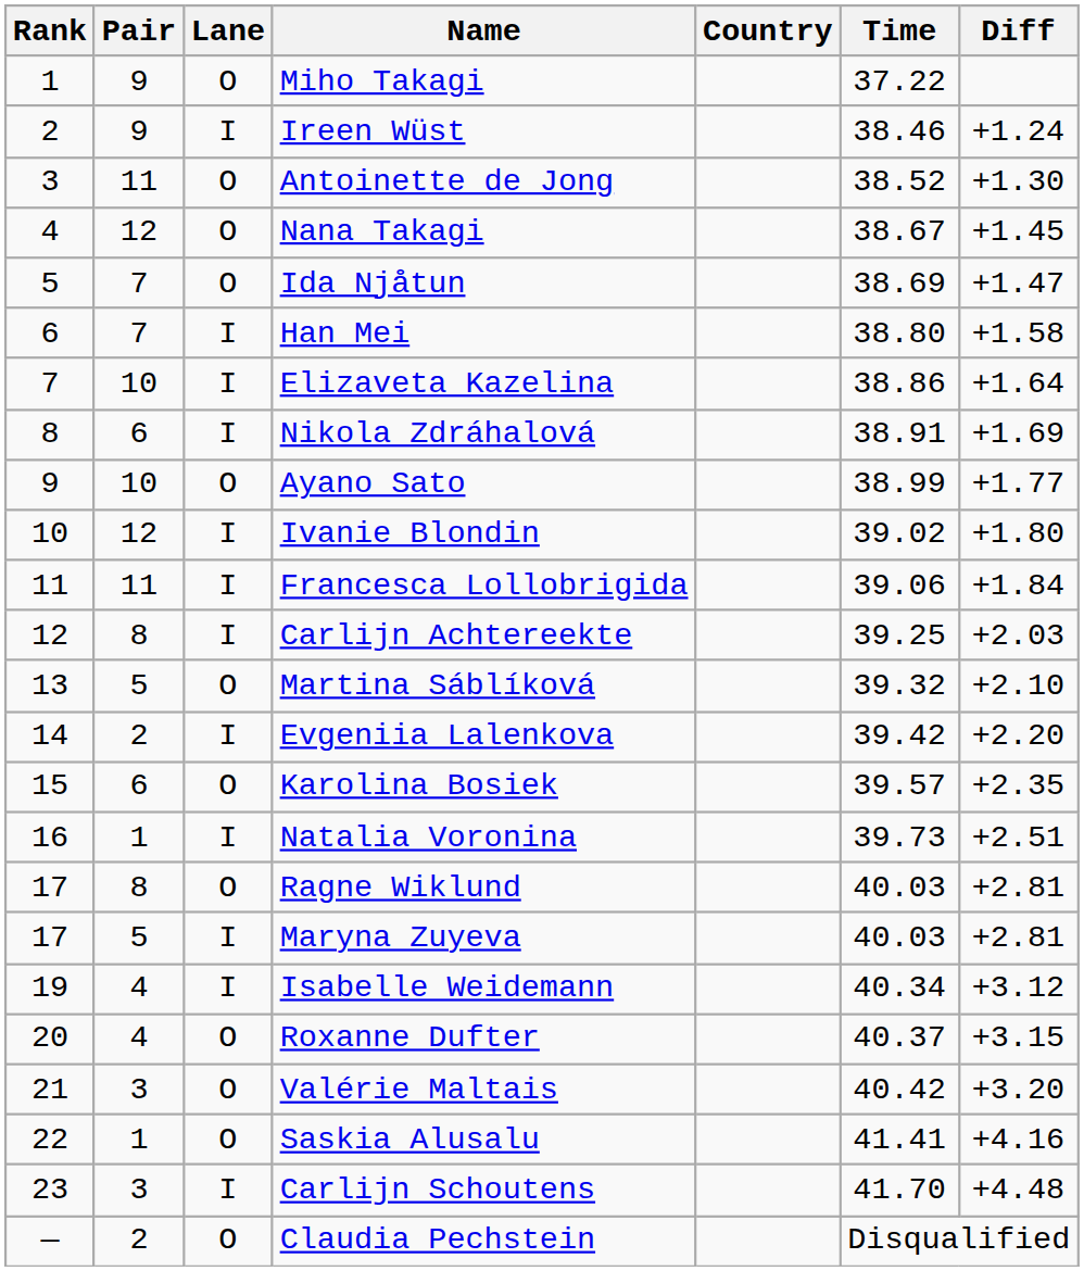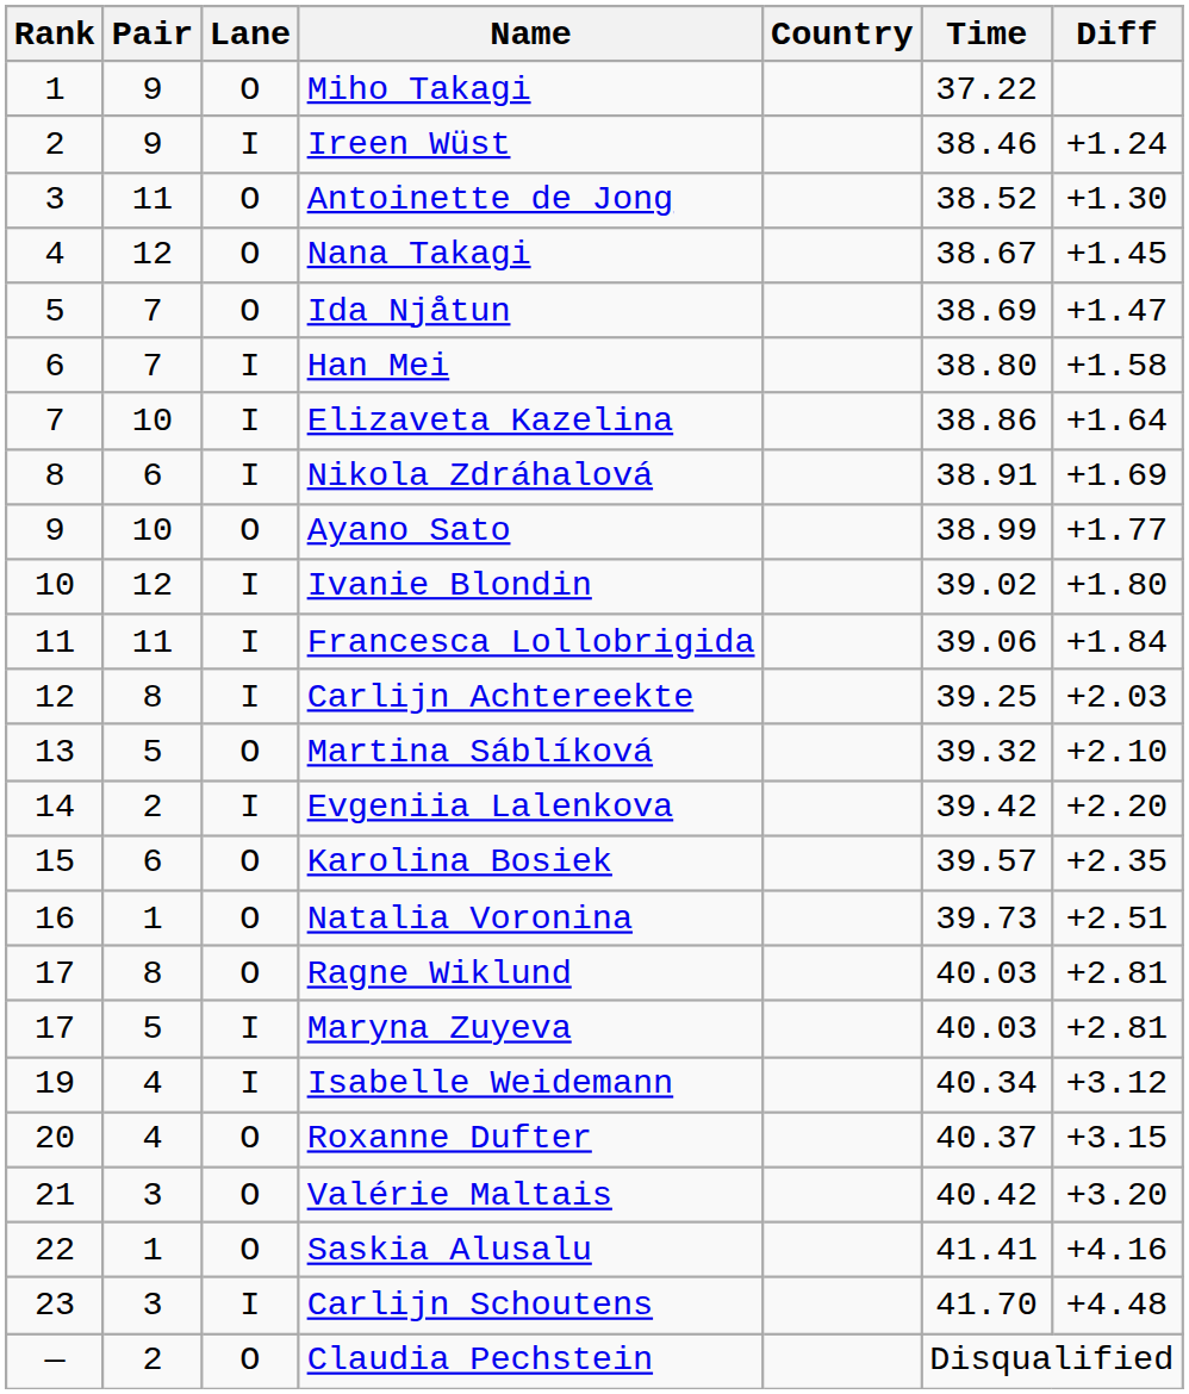 <table class="wikitable sortable" style="text-align:center">
 <tr>
 <th>Rank</th>
 <th>Pair</th>
 <th>Lane</th>
 <th>Name</th>
 <th>Country</th>
 <th>Time</th>
 <th>Diff</th>
 </tr>
 <tr>
 <td>1</td>
 <td>9</td>
 <td>O</td>
 <td align=left><a href='#'>Miho Takagi</a></td>
 <td align=left></td>
 <td>37.22</td>
 <td></td>
 </tr>
 <tr>
 <td>2</td>
 <td>9</td>
 <td>I</td>
 <td align=left><a href='#'>Ireen Wüst</a></td>
 <td align=left></td>
 <td>38.46</td>
 <td>+1.24</td>
 </tr>
 <tr>
 <td>3</td>
 <td>11</td>
 <td>O</td>
 <td align=left><a href='#'>Antoinette de Jong</a></td>
 <td align=left></td>
 <td>38.52</td>
 <td>+1.30</td>
 </tr>
 <tr>
 <td>4</td>
 <td>12</td>
 <td>O</td>
 <td align=left><a href='#'>Nana Takagi</a></td>
 <td align=left></td>
 <td>38.67</td>
 <td>+1.45</td>
 </tr>
 <tr>
 <td>5</td>
 <td>7</td>
 <td>O</td>
 <td align=left><a href='#'>Ida Njåtun</a></td>
 <td align=left></td>
 <td>38.69</td>
 <td>+1.47</td>
 </tr>
 <tr>
 <td>6</td>
 <td>7</td>
 <td>I</td>
 <td align=left><a href='#'>Han Mei</a></td>
 <td align=left></td>
 <td>38.80</td>
 <td>+1.58</td>
 </tr>
 <tr>
 <td>7</td>
 <td>10</td>
 <td>I</td>
 <td align=left><a href='#'>Elizaveta Kazelina</a></td>
 <td align=left></td>
 <td>38.86</td>
 <td>+1.64</td>
 </tr>
 <tr>
 <td>8</td>
 <td>6</td>
 <td>I</td>
 <td align=left><a href='#'>Nikola Zdráhalová</a></td>
 <td align=left></td>
 <td>38.91</td>
 <td>+1.69</td>
 </tr>
 <tr>
 <td>9</td>
 <td>10</td>
 <td>O</td>
 <td align=left><a href='#'>Ayano Sato</a></td>
 <td align=left></td>
 <td>38.99</td>
 <td>+1.77</td>
 </tr>
 <tr>
 <td>10</td>
 <td>12</td>
 <td>I</td>
 <td align=left><a href='#'>Ivanie Blondin</a></td>
 <td align=left></td>
 <td>39.02</td>
 <td>+1.80</td>
 </tr>
 <tr>
 <td>11</td>
 <td>11</td>
 <td>I</td>
 <td align=left><a href='#'>Francesca Lollobrigida</a></td>
 <td align=left></td>
 <td>39.06</td>
 <td>+1.84</td>
 </tr>
 <tr>
 <td>12</td>
 <td>8</td>
 <td>I</td>
 <td align=left><a href='#'>Carlijn Achtereekte</a></td>
 <td align=left></td>
 <td>39.25</td>
 <td>+2.03</td>
 </tr>
 <tr>
 <td>13</td>
 <td>5</td>
 <td>O</td>
 <td align=left><a href='#'>Martina Sáblíková</a></td>
 <td align=left></td>
 <td>39.32</td>
 <td>+2.10</td>
 </tr>
 <tr>
 <td>14</td>
 <td>2</td>
 <td>I</td>
 <td align=left><a href='#'>Evgeniia Lalenkova</a></td>
 <td align=left></td>
 <td>39.42</td>
 <td>+2.20</td>
 </tr>
 <tr>
 <td>15</td>
 <td>6</td>
 <td>O</td>
 <td align=left><a href='#'>Karolina Bosiek</a></td>
 <td align=left></td>
 <td>39.57</td>
 <td>+2.35</td>
 </tr>
 <tr>
 <td>16</td>
 <td>1</td>
-<td>I</td>
+<td>O</td>
 <td align=left><a href='#'>Natalia Voronina</a></td>
 <td align=left></td>
 <td>39.73</td>
 <td>+2.51</td>
 </tr>
 <tr>
 <td>17</td>
 <td>8</td>
 <td>O</td>
 <td align=left><a href='#'>Ragne Wiklund</a></td>
 <td align=left></td>
 <td>40.03</td>
 <td>+2.81</td>
 </tr>
 <tr>
 <td>17</td>
 <td>5</td>
 <td>I</td>
 <td align=left><a href='#'>Maryna Zuyeva</a></td>
 <td align=left></td>
 <td>40.03</td>
 <td>+2.81</td>
 </tr>
 <tr>
 <td>19</td>
 <td>4</td>
 <td>I</td>
 <td align=left><a href='#'>Isabelle Weidemann</a></td>
 <td align=left></td>
 <td>40.34</td>
 <td>+3.12</td>
 </tr>
 <tr>
 <td>20</td>
 <td>4</td>
 <td>O</td>
 <td align=left><a href='#'>Roxanne Dufter</a></td>
 <td align=left></td>
 <td>40.37</td>
 <td>+3.15</td>
 </tr>
 <tr>
 <td>21</td>
 <td>3</td>
 <td>O</td>
 <td align=left><a href='#'>Valérie Maltais</a></td>
 <td align=left></td>
 <td>40.42</td>
 <td>+3.20</td>
 </tr>
 <tr>
 <td>22</td>
 <td>1</td>
 <td>O</td>
 <td align=left><a href='#'>Saskia Alusalu</a></td>
 <td align=left></td>
 <td>41.41</td>
 <td>+4.16</td>
 </tr>
 <tr>
 <td>23</td>
 <td>3</td>
 <td>I</td>
 <td align=left><a href='#'>Carlijn Schoutens</a></td>
 <td align=left></td>
 <td>41.70</td>
 <td>+4.48</td>
 </tr>
 <tr>
 <td>—</td>
 <td>2</td>
 <td>O</td>
 <td align=left><a href='#'>Claudia Pechstein</a></td>
 <td align=left></td>
 <td colspan=2>Disqualified</td>
 </tr>
 </table>
